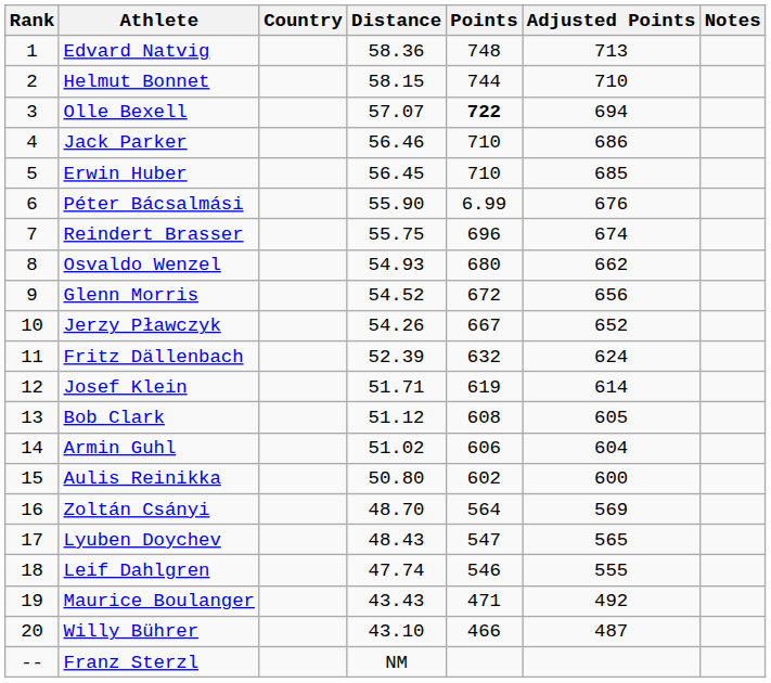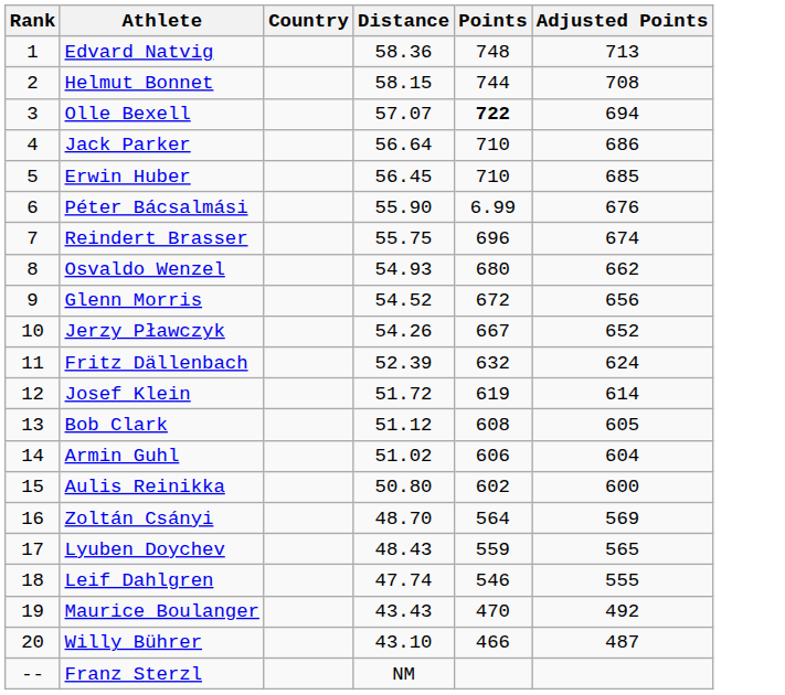 <table class=wikitable style="text-align:center">
 <tr>
 <th>Rank</th>
 <th>Athlete</th>
 <th>Country</th>
 <th>Distance</th>
 <th>Points</th>
 <th>Adjusted Points</th>
-<th>Notes</th>
 </tr>
 <tr>
 <td>1</td>
 <td align=left><a href='#'>Edvard Natvig</a></td>
 <td align=left></td>
 <td>58.36</td>
 <td>748</td>
 <td>713</td>
-<td></td>
 </tr>
 <tr>
 <td>2</td>
 <td align=left><a href='#'>Helmut Bonnet</a></td>
 <td align=left></td>
 <td>58.15</td>
 <td>744</td>
-<td>710</td>
-<td></td>
+<td>708</td>
 </tr>
 <tr>
 <td>3</td>
 <td align=left><a href='#'>Olle Bexell</a></td>
 <td align=left></td>
 <td>57.07</td>
 <td><strong>722</strong></td>
 <td>694</td>
-<td></td>
 </tr>
 <tr>
 <td>4</td>
 <td align=left><a href='#'>Jack Parker</a></td>
 <td align=left></td>
-<td>56.46</td>
+<td>56.64</td>
 <td>710</td>
 <td>686</td>
-<td></td>
 </tr>
 <tr>
 <td>5</td>
 <td align=left><a href='#'>Erwin Huber</a></td>
 <td align=left></td>
 <td>56.45</td>
 <td>710</td>
 <td>685</td>
-<td></td>
 </tr>
 <tr>
 <td>6</td>
 <td align=left><a href='#'>Péter Bácsalmási</a></td>
 <td align=left></td>
 <td>55.90</td>
 <td>6.99</td>
 <td>676</td>
-<td></td>
 </tr>
 <tr>
 <td>7</td>
 <td align=left><a href='#'>Reindert Brasser</a></td>
 <td align=left></td>
 <td>55.75</td>
 <td>696</td>
 <td>674</td>
-<td></td>
 </tr>
 <tr>
 <td>8</td>
 <td align=left><a href='#'>Osvaldo Wenzel</a></td>
 <td align=left></td>
 <td>54.93</td>
 <td>680</td>
 <td>662</td>
-<td></td>
 </tr>
 <tr>
 <td>9</td>
 <td align=left><a href='#'>Glenn Morris</a></td>
 <td align=left></td>
 <td>54.52</td>
 <td>672</td>
 <td>656</td>
-<td></td>
 </tr>
 <tr>
 <td>10</td>
 <td align=left><a href='#'>Jerzy Pławczyk</a></td>
 <td align=left></td>
 <td>54.26</td>
 <td>667</td>
 <td>652</td>
-<td></td>
 </tr>
 <tr>
 <td>11</td>
 <td align=left><a href='#'>Fritz Dällenbach</a></td>
 <td align=left></td>
 <td>52.39</td>
 <td>632</td>
 <td>624</td>
-<td></td>
 </tr>
 <tr>
 <td>12</td>
 <td align=left><a href='#'>Josef Klein</a></td>
 <td align=left></td>
-<td>51.71</td>
+<td>51.72</td>
 <td>619</td>
 <td>614</td>
-<td></td>
 </tr>
 <tr>
 <td>13</td>
 <td align=left><a href='#'>Bob Clark</a></td>
 <td align=left></td>
 <td>51.12</td>
 <td>608</td>
 <td>605</td>
-<td></td>
 </tr>
 <tr>
 <td>14</td>
 <td align=left><a href='#'>Armin Guhl</a></td>
 <td align=left></td>
 <td>51.02</td>
 <td>606</td>
 <td>604</td>
-<td></td>
 </tr>
 <tr>
 <td>15</td>
 <td align=left><a href='#'>Aulis Reinikka</a></td>
 <td align=left></td>
 <td>50.80</td>
 <td>602</td>
 <td>600</td>
-<td></td>
 </tr>
 <tr>
 <td>16</td>
 <td align=left><a href='#'>Zoltán Csányi</a></td>
 <td align=left></td>
 <td>48.70</td>
 <td>564</td>
 <td>569</td>
-<td></td>
 </tr>
 <tr>
 <td>17</td>
 <td align=left><a href='#'>Lyuben Doychev</a></td>
 <td align=left></td>
 <td>48.43</td>
-<td>547</td>
+<td>559</td>
 <td>565</td>
-<td></td>
 </tr>
 <tr>
 <td>18</td>
 <td align=left><a href='#'>Leif Dahlgren</a></td>
 <td align=left></td>
 <td>47.74</td>
 <td>546</td>
 <td>555</td>
-<td></td>
 </tr>
 <tr>
 <td>19</td>
 <td align=left><a href='#'>Maurice Boulanger</a></td>
 <td align=left></td>
 <td>43.43</td>
-<td>471</td>
+<td>470</td>
 <td>492</td>
-<td></td>
 </tr>
 <tr>
 <td>20</td>
 <td align=left><a href='#'>Willy Bührer</a></td>
 <td align=left></td>
 <td>43.10</td>
 <td>466</td>
 <td>487</td>
-<td></td>
 </tr>
 <tr>
 <td>--</td>
 <td align=left><a href='#'>Franz Sterzl</a></td>
 <td align=left></td>
 <td>NM</td>
 <td></td>
 <td></td>
-<td></td>
 </tr>
 </table>
